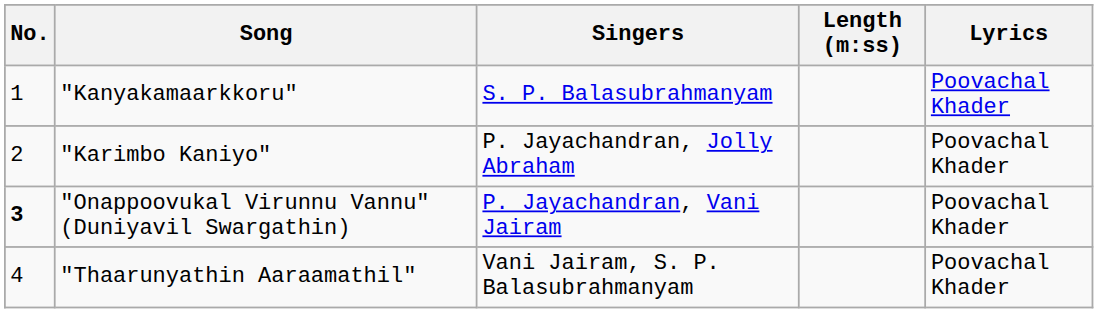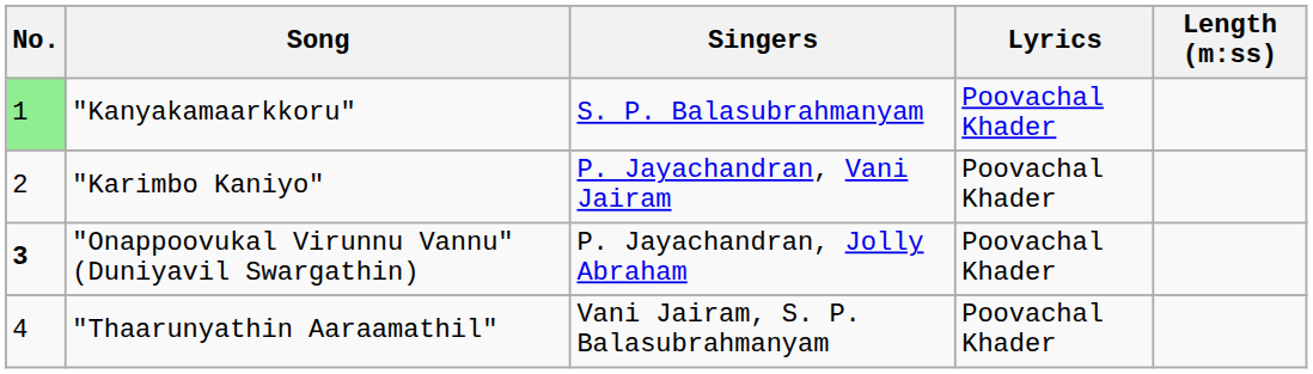 <table class="wikitable" style="font-size:95%;">
 <tr>
 <th>No.</th>
 <th>Song</th>
 <th>Singers</th>
+<th>Lyrics</th>
 <th>Length (m:ss)</th>
-<th>Lyrics</th>
 </tr>
 <tr>
-<td>1</td>
+<td style="background: lightgreen;">1</td>
 <td>"Kanyakamaarkkoru"</td>
 <td><a href='#'>S. P. Balasubrahmanyam</a></td>
+<td><a href='#'>Poovachal Khader</a></td>
 <td></td>
-<td><a href='#'>Poovachal Khader</a></td>
 </tr>
 <tr>
 <td>2</td>
 <td>"Karimbo Kaniyo"</td>
-<td>P. Jayachandran, <a href='#'>Jolly Abraham</a></td>
+<td><a href='#'>P. Jayachandran</a>, <a href='#'>Vani Jairam</a></td>
+<td>Poovachal Khader</td>
 <td></td>
-<td>Poovachal Khader</td>
 </tr>
 <tr>
 <td><strong>3</strong></td>
 <td>"Onappoovukal Virunnu Vannu" (Duniyavil Swargathin)</td>
-<td><a href='#'>P. Jayachandran</a>, <a href='#'>Vani Jairam</a></td>
+<td>P. Jayachandran, <a href='#'>Jolly Abraham</a></td>
+<td>Poovachal Khader</td>
 <td></td>
-<td>Poovachal Khader</td>
 </tr>
 <tr>
 <td>4</td>
 <td>"Thaarunyathin Aaraamathil"</td>
 <td>Vani Jairam, S. P. Balasubrahmanyam</td>
+<td>Poovachal Khader</td>
 <td></td>
-<td>Poovachal Khader</td>
 </tr>
 </table>
